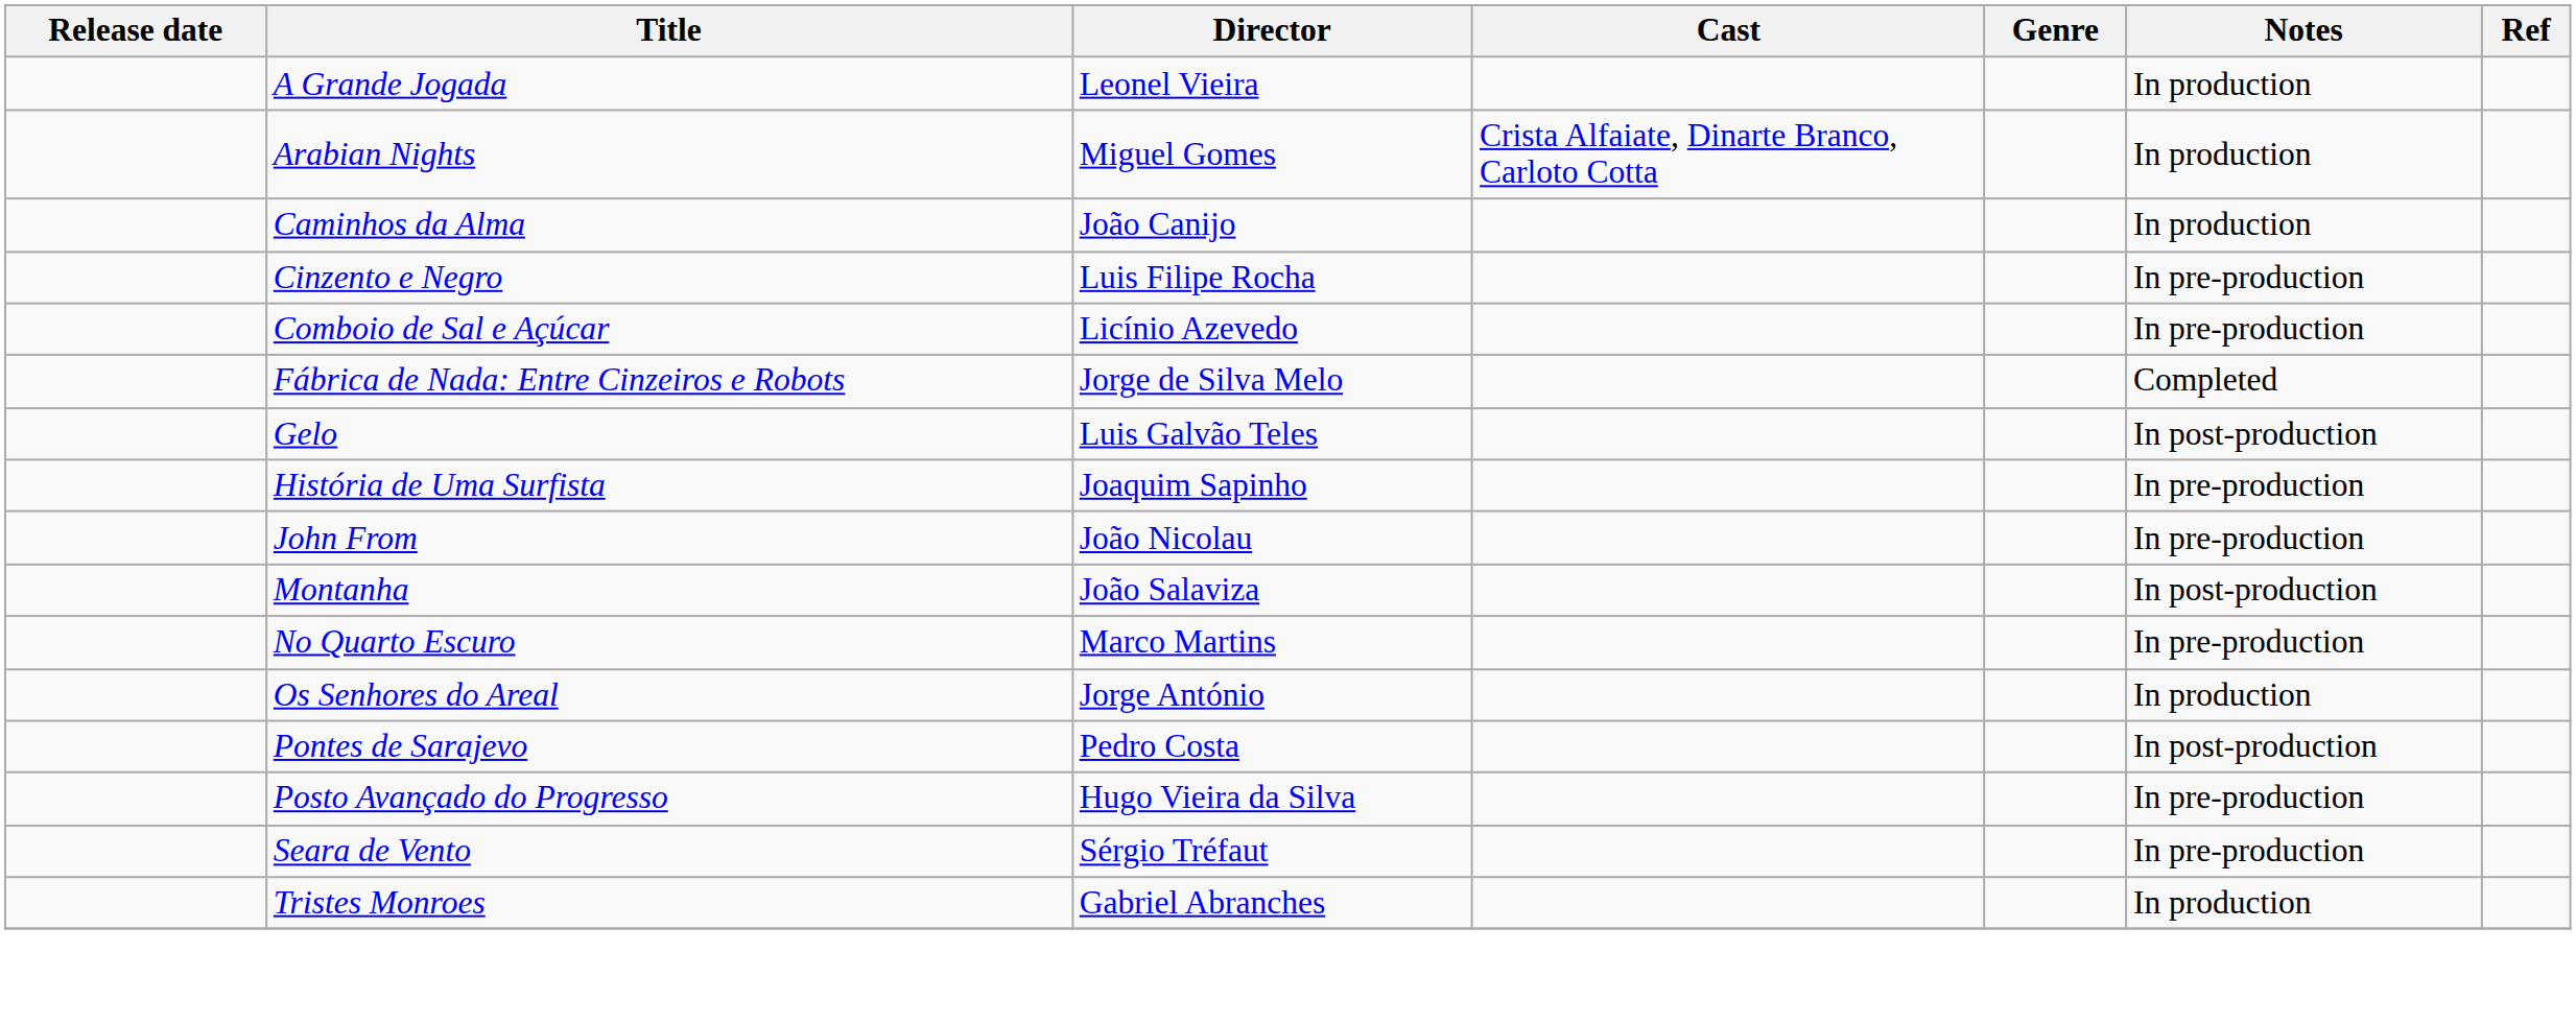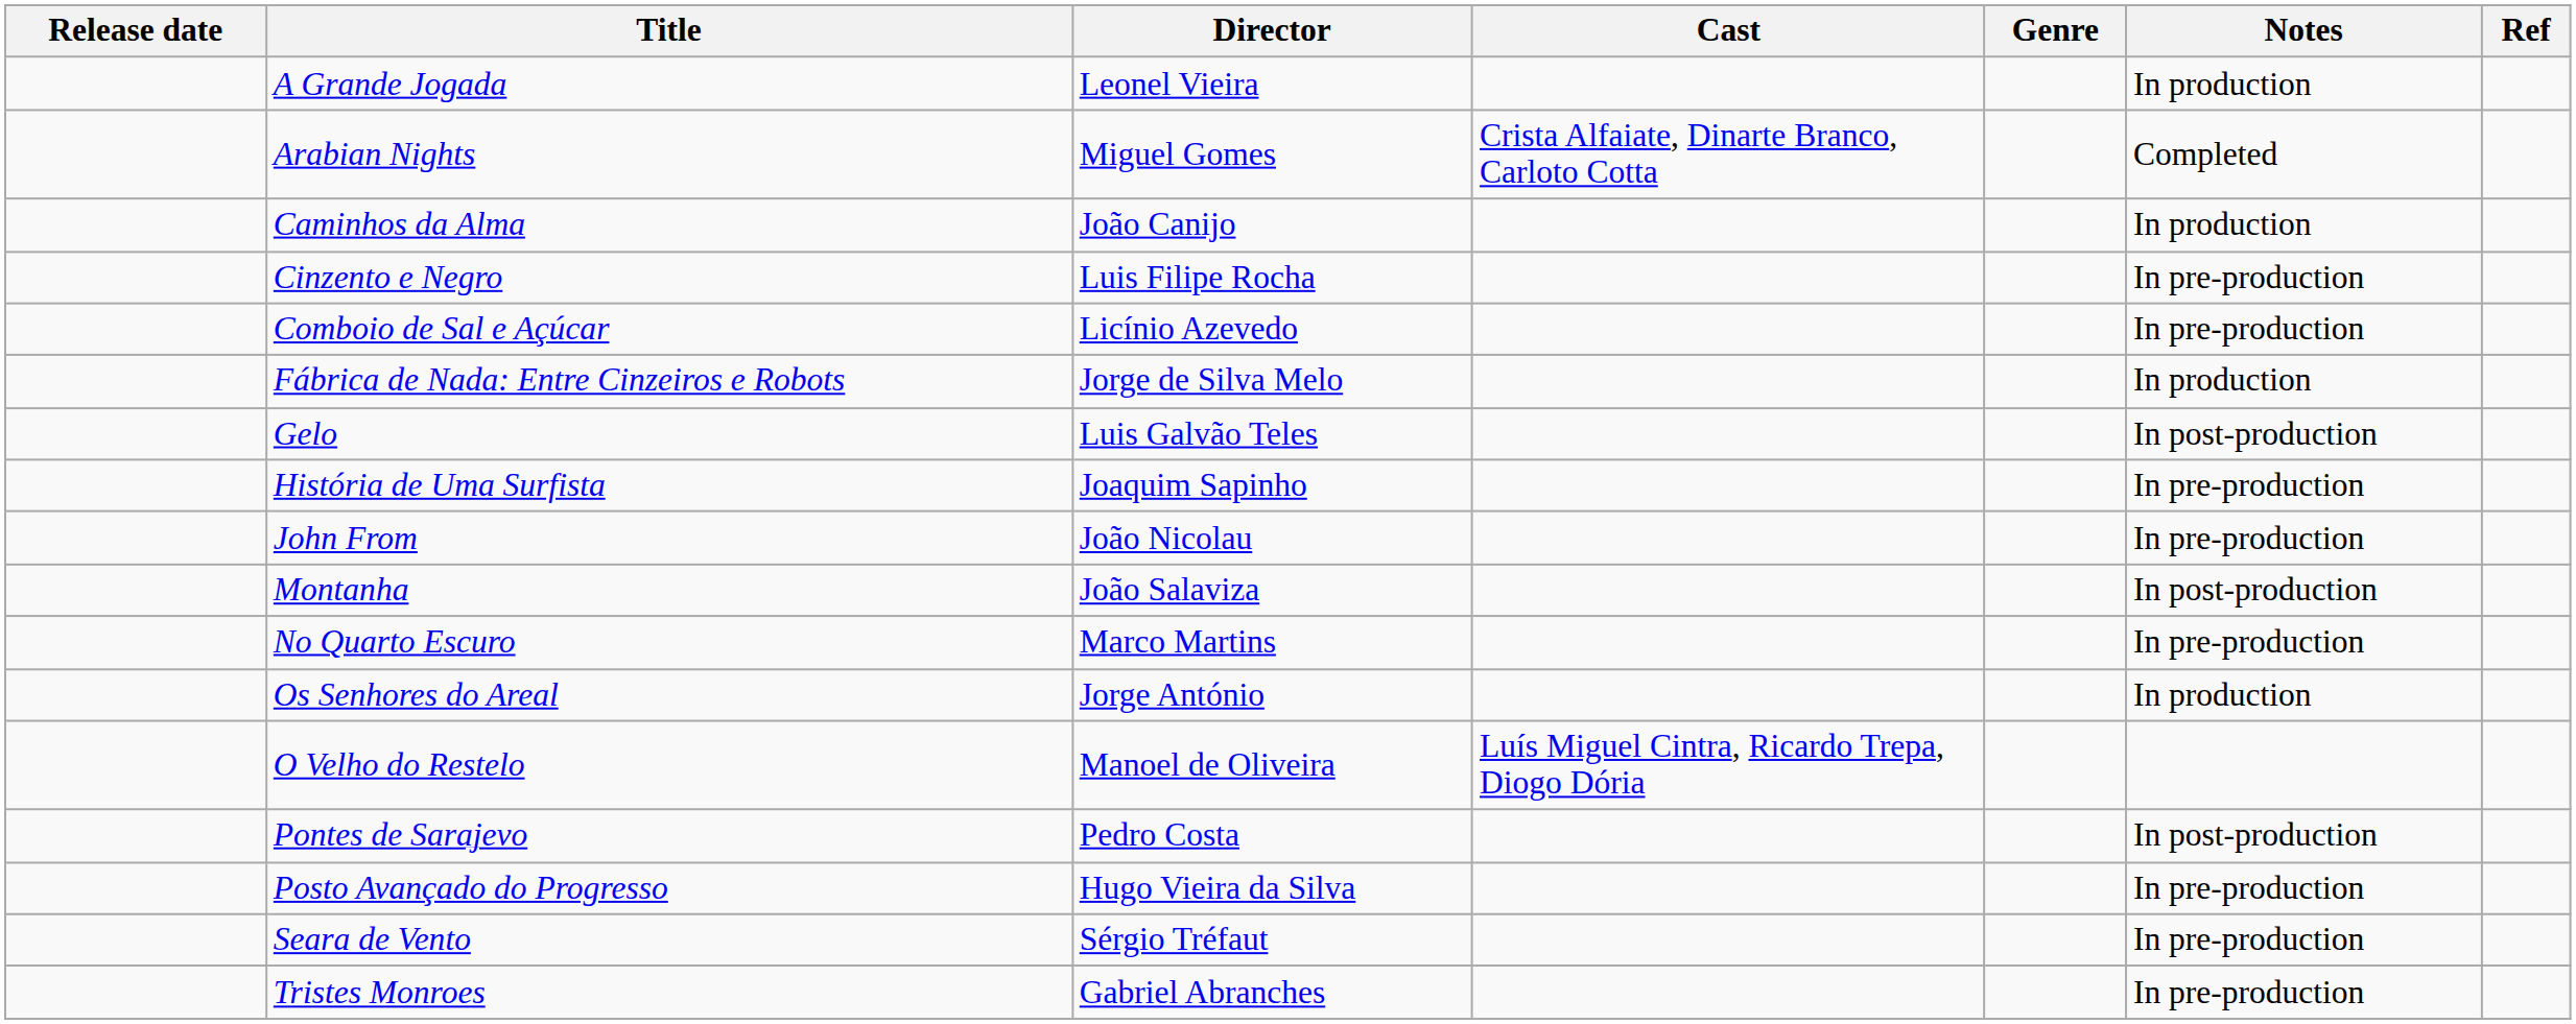 <table class="wikitable sortable">
 <tr>
 <th>Release date</th>
 <th>Title</th>
 <th>Director</th>
 <th style="width:20%;">Cast</th>
 <th>Genre</th>
 <th>Notes</th>
 <th>Ref</th>
 </tr>
 <tr>
 <td></td>
 <td><em><a href='#'>A Grande Jogada</a></em></td>
 <td><a href='#'>Leonel Vieira</a></td>
 <td></td>
 <td></td>
 <td>In production</td>
 <td></td>
 </tr>
 <tr>
 <td></td>
 <td><em><a href='#'>Arabian Nights</a></em></td>
 <td><a href='#'>Miguel Gomes</a></td>
 <td><a href='#'>Crista Alfaiate</a>, <a href='#'>Dinarte Branco</a>, <a href='#'>Carloto Cotta</a></td>
 <td></td>
-<td>In production</td>
+<td>Completed</td>
 <td></td>
 </tr>
 <tr>
 <td></td>
 <td><em><a href='#'>Caminhos da Alma</a></em></td>
 <td><a href='#'>João Canijo</a></td>
 <td></td>
 <td></td>
 <td>In production</td>
 <td></td>
 </tr>
 <tr>
 <td></td>
 <td><em><a href='#'>Cinzento e Negro</a></em></td>
 <td><a href='#'>Luis Filipe Rocha</a></td>
 <td></td>
 <td></td>
 <td>In pre-production</td>
 <td></td>
 </tr>
 <tr>
 <td></td>
 <td><em><a href='#'>Comboio de Sal e Açúcar</a></em></td>
 <td><a href='#'>Licínio Azevedo</a></td>
 <td></td>
 <td></td>
 <td>In pre-production</td>
 <td></td>
 </tr>
 <tr>
 <td></td>
 <td><em><a href='#'>Fábrica de Nada: Entre Cinzeiros e Robots</a></em></td>
 <td><a href='#'>Jorge de Silva Melo</a></td>
 <td></td>
 <td></td>
-<td>Completed</td>
+<td>In production</td>
 <td></td>
 </tr>
 <tr>
 <td></td>
 <td><em><a href='#'>Gelo</a></em></td>
 <td><a href='#'>Luis Galvão Teles</a></td>
 <td></td>
 <td></td>
 <td>In post-production</td>
 <td></td>
 </tr>
 <tr>
 <td></td>
 <td><em><a href='#'>História de Uma Surfista</a></em></td>
 <td><a href='#'>Joaquim Sapinho</a></td>
 <td></td>
 <td></td>
 <td>In pre-production</td>
 <td></td>
 </tr>
 <tr>
 <td></td>
 <td><em><a href='#'>John From</a></em></td>
 <td><a href='#'>João Nicolau</a></td>
 <td></td>
 <td></td>
 <td>In pre-production</td>
 <td></td>
 </tr>
 <tr>
 <td></td>
 <td><em><a href='#'>Montanha</a></em></td>
 <td><a href='#'>João Salaviza</a></td>
 <td></td>
 <td></td>
 <td>In post-production</td>
 <td></td>
 </tr>
 <tr>
 <td></td>
 <td><em><a href='#'>No Quarto Escuro</a></em></td>
 <td><a href='#'>Marco Martins</a></td>
 <td></td>
 <td></td>
 <td>In pre-production</td>
 <td></td>
 </tr>
 <tr>
 <td></td>
 <td><em><a href='#'>Os Senhores do Areal</a></em></td>
 <td><a href='#'>Jorge António</a></td>
 <td></td>
 <td></td>
 <td>In production</td>
 <td></td>
 </tr>
 <tr>
 <td></td>
+<td><em><a href='#'>O Velho do Restelo</a></em></td>
+<td><a href='#'>Manoel de Oliveira</a></td>
+<td><a href='#'>Luís Miguel Cintra</a>, <a href='#'>Ricardo Trepa</a>, <a href='#'>Diogo Dória</a></td>
+<td></td>
+<td></td>
+<td></td>
+</tr>
+<tr>
+<td></td>
 <td><em><a href='#'>Pontes de Sarajevo</a></em></td>
 <td><a href='#'>Pedro Costa</a></td>
 <td></td>
 <td></td>
 <td>In post-production</td>
 <td></td>
 </tr>
 <tr>
 <td></td>
 <td><em><a href='#'>Posto Avançado do Progresso</a></em></td>
 <td><a href='#'>Hugo Vieira da Silva</a></td>
 <td></td>
 <td></td>
 <td>In pre-production</td>
 <td></td>
 </tr>
 <tr>
 <td></td>
 <td><em><a href='#'>Seara de Vento</a></em></td>
 <td><a href='#'>Sérgio Tréfaut</a></td>
 <td></td>
 <td></td>
 <td>In pre-production</td>
 <td></td>
 </tr>
 <tr>
 <td></td>
 <td><em><a href='#'>Tristes Monroes</a></em></td>
 <td><a href='#'>Gabriel Abranches</a></td>
 <td></td>
 <td></td>
-<td>In production</td>
+<td>In pre-production</td>
 <td></td>
 </tr>
 <tr>
 </tr>
 </table>
